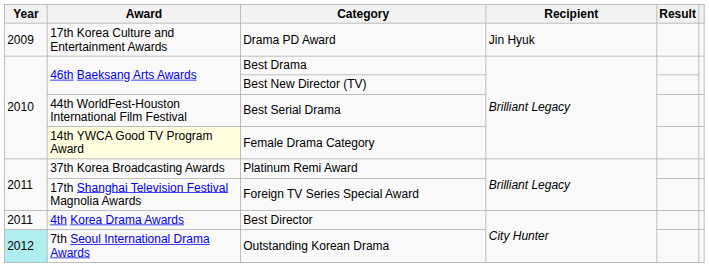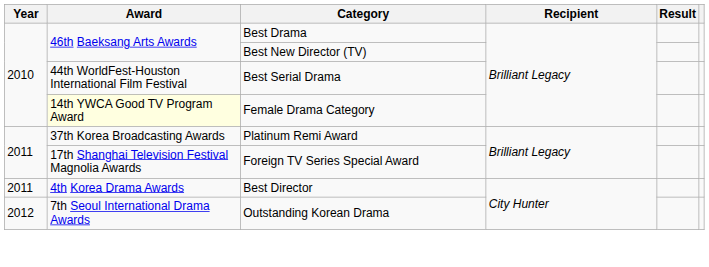 <table class="wikitable">
 <tr>
 <th style="width:50px;">Year</th>
 <th style="width:250px;">Award</th>
 <th style="width:320px;">Category</th>
 <th style="width:220px;">Recipient</th>
 <th>Result</th>
 <th class="unsortable"></th>
-</tr>
-<tr>
-<td>2009</td>
-<td>17th Korea Culture and Entertainment Awards</td>
-<td>Drama PD Award</td>
-<td>Jin Hyuk</td>
-<td></td>
-<td></td>
 </tr>
 <tr>
 <td rowspan="4">2010</td>
 <td rowspan="2"><a href='#'>46th</a> <a href='#'>Baeksang Arts Awards</a></td>
 <td>Best Drama</td>
 <td rowspan="4"><em>Brilliant Legacy</em></td>
 <td></td>
 <td rowspan="2"></td>
 </tr>
 <tr>
 <td>Best New Director (TV)</td>
 <td></td>
 </tr>
 <tr>
 <td>44th WorldFest-Houston International Film Festival</td>
 <td>Best Serial Drama</td>
 <td></td>
 <td></td>
 </tr>
 <tr>
 <td style="background: lightyellow;">14th YWCA Good TV Program Award</td>
 <td>Female Drama Category</td>
 <td></td>
 <td></td>
 </tr>
 <tr>
 <td rowspan="2">2011</td>
 <td>37th Korea Broadcasting Awards</td>
 <td>Platinum Remi Award</td>
 <td rowspan="2"><em>Brilliant Legacy</em></td>
 <td></td>
 <td></td>
 </tr>
 <tr>
 <td>17th <a href='#'>Shanghai Television Festival</a> Magnolia Awards</td>
 <td>Foreign TV Series Special Award</td>
 <td></td>
 <td></td>
 </tr>
 <tr>
 <td>2011</td>
 <td><a href='#'>4th</a> <a href='#'>Korea Drama Awards</a></td>
 <td>Best Director</td>
 <td rowspan="2"><em>City Hunter</em></td>
 <td></td>
 <td></td>
 </tr>
 <tr>
-<td style="background: paleturquoise;">2012</td>
+<td>2012</td>
 <td>7th <a href='#'>Seoul International Drama Awards</a></td>
 <td>Outstanding Korean Drama</td>
 <td></td>
 <td></td>
 </tr>
 </table>
